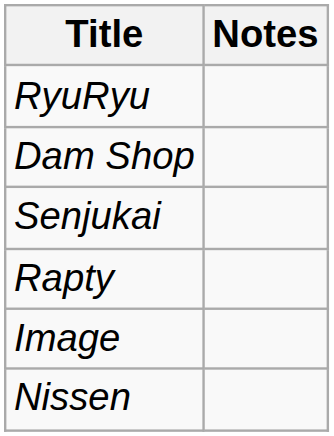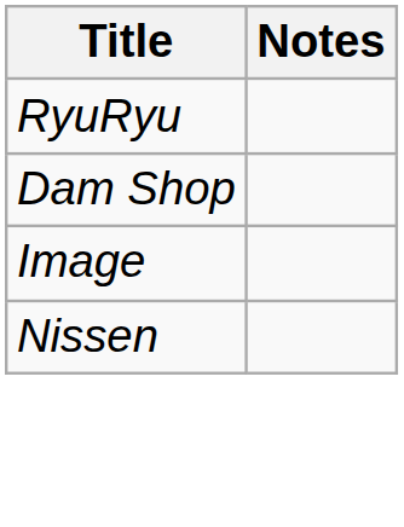 <table class="wikitable">
 <tr>
 <th>Title</th>
 <th>Notes</th>
 </tr>
 <tr>
 <td><em>RyuRyu</em></td>
 <td></td>
 </tr>
 <tr>
 <td><em>Dam Shop</em></td>
 <td></td>
 </tr>
 <tr>
-<td><em>Senjukai</em></td>
-<td></td>
-</tr>
-<tr>
-<td><em>Rapty</em></td>
-<td></td>
-</tr>
-<tr>
 <td><em>Image</em></td>
 <td></td>
 </tr>
 <tr>
 <td><em>Nissen</em></td>
 <td></td>
 </tr>
 </table>
